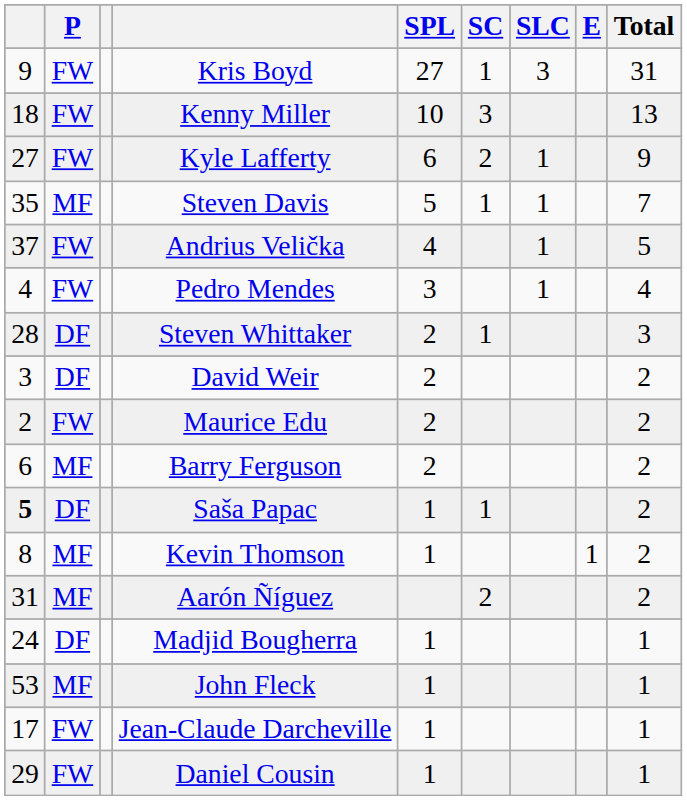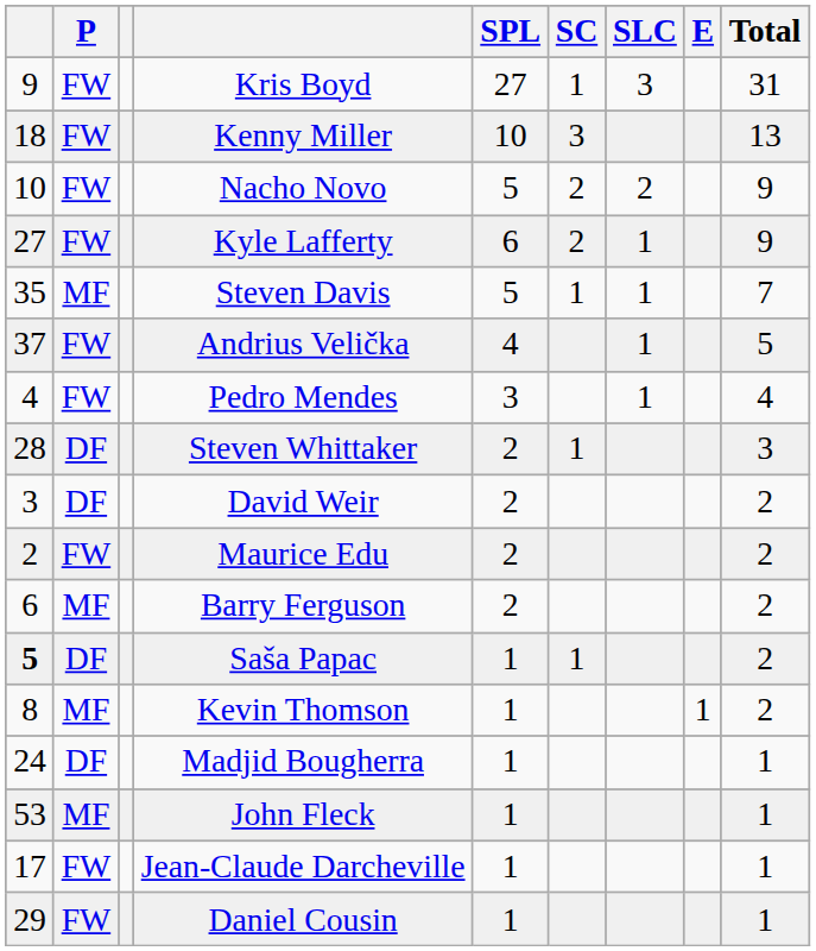 <table class="wikitable sortable" style="text-align: center;">
 <tr>
 <th><br></th>
 <th><a href='#'>P</a><br></th>
 <th><br></th>
 <th><br></th>
 <th><a href='#'>SPL</a><br></th>
 <th><a href='#'>SC</a><br></th>
 <th><a href='#'>SLC</a><br></th>
 <th><a href='#'>E</a><br></th>
 <th>Total</th>
 </tr>
 <tr>
 <td>9</td>
 <td><a href='#'>FW</a></td>
 <td></td>
 <td><a href='#'>Kris Boyd</a></td>
 <td>27</td>
 <td>1</td>
 <td>3</td>
 <td></td>
 <td>31</td>
 </tr>
 <tr bgcolor = "#F0F0F0">
 <td>18</td>
 <td><a href='#'>FW</a></td>
 <td></td>
 <td><a href='#'>Kenny Miller</a></td>
 <td>10</td>
 <td>3</td>
 <td></td>
 <td></td>
 <td>13</td>
+</tr>
+<tr>
+<td>10</td>
+<td><a href='#'>FW</a></td>
+<td></td>
+<td><a href='#'>Nacho Novo</a></td>
+<td>5</td>
+<td>2</td>
+<td>2</td>
+<td></td>
+<td>9</td>
 </tr>
 <tr bgcolor = "#F0F0F0">
 <td>27</td>
 <td><a href='#'>FW</a></td>
 <td></td>
 <td><a href='#'>Kyle Lafferty</a></td>
 <td>6</td>
 <td>2</td>
 <td>1</td>
 <td></td>
 <td>9</td>
 </tr>
 <tr>
 <td>35</td>
 <td><a href='#'>MF</a></td>
 <td></td>
 <td><a href='#'>Steven Davis</a></td>
 <td>5</td>
 <td>1</td>
 <td>1</td>
 <td></td>
 <td>7</td>
 </tr>
 <tr bgcolor = "#F0F0F0">
 <td>37</td>
 <td><a href='#'>FW</a></td>
 <td></td>
 <td><a href='#'>Andrius Velička</a></td>
 <td>4</td>
 <td></td>
 <td>1</td>
 <td></td>
 <td>5</td>
 </tr>
 <tr>
 <td>4</td>
 <td><a href='#'>FW</a></td>
 <td></td>
 <td><a href='#'>Pedro Mendes</a></td>
 <td>3</td>
 <td></td>
 <td>1</td>
 <td></td>
 <td>4</td>
 </tr>
 <tr bgcolor = "#F0F0F0">
 <td>28</td>
 <td><a href='#'>DF</a></td>
 <td></td>
 <td><a href='#'>Steven Whittaker</a></td>
 <td>2</td>
 <td>1</td>
 <td></td>
 <td></td>
 <td>3</td>
 </tr>
 <tr>
 <td>3</td>
 <td><a href='#'>DF</a></td>
 <td></td>
 <td><a href='#'>David Weir</a></td>
 <td>2</td>
 <td></td>
 <td></td>
 <td></td>
 <td>2</td>
 </tr>
 <tr bgcolor = "#F0F0F0">
 <td>2</td>
 <td><a href='#'>FW</a></td>
 <td></td>
 <td><a href='#'>Maurice Edu</a></td>
 <td>2</td>
 <td></td>
 <td></td>
 <td></td>
 <td>2</td>
 </tr>
 <tr>
 <td>6</td>
 <td><a href='#'>MF</a></td>
 <td></td>
 <td><a href='#'>Barry Ferguson</a></td>
 <td>2</td>
 <td></td>
 <td></td>
 <td></td>
 <td>2</td>
 </tr>
 <tr bgcolor = "#F0F0F0">
 <td><strong>5</strong></td>
 <td><a href='#'>DF</a></td>
 <td></td>
 <td><a href='#'>Saša Papac</a></td>
 <td>1</td>
 <td>1</td>
 <td></td>
 <td></td>
 <td>2</td>
 </tr>
 <tr>
 <td>8</td>
 <td><a href='#'>MF</a></td>
 <td></td>
 <td><a href='#'>Kevin Thomson</a></td>
 <td>1</td>
 <td></td>
 <td></td>
 <td>1</td>
 <td>2</td>
 </tr>
-<tr bgcolor = "#F0F0F0">
-<td>31</td>
-<td><a href='#'>MF</a></td>
-<td></td>
-<td><a href='#'>Aarón Ñíguez</a></td>
-<td></td>
-<td>2</td>
-<td></td>
-<td></td>
-<td>2</td>
-</tr>
 <tr>
 <td>24</td>
 <td><a href='#'>DF</a></td>
 <td></td>
 <td><a href='#'>Madjid Bougherra</a></td>
 <td>1</td>
 <td></td>
 <td></td>
 <td></td>
 <td>1</td>
 </tr>
 <tr bgcolor = "#F0F0F0">
 <td>53</td>
 <td><a href='#'>MF</a></td>
 <td></td>
 <td><a href='#'>John Fleck</a></td>
 <td>1</td>
 <td></td>
 <td></td>
 <td></td>
 <td>1</td>
 </tr>
 <tr>
 <td>17</td>
 <td><a href='#'>FW</a></td>
 <td></td>
 <td><a href='#'>Jean-Claude Darcheville</a></td>
 <td>1</td>
 <td></td>
 <td></td>
 <td></td>
 <td>1</td>
 </tr>
 <tr bgcolor = "#F0F0F0">
 <td>29</td>
 <td><a href='#'>FW</a></td>
 <td></td>
 <td><a href='#'>Daniel Cousin</a></td>
 <td>1</td>
 <td></td>
 <td></td>
 <td></td>
 <td>1</td>
 </tr>
 </table>
